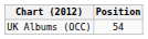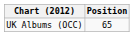 <table class="wikitable">
 <tr>
 <th>Chart (2012)</th>
 <th>Position</th>
 </tr>
 <tr>
 <td>UK Albums (OCC)</td>
-<td style="text-align:center;">54</td>
+<td style="text-align:center;">65</td>
 </tr>
 </table>
